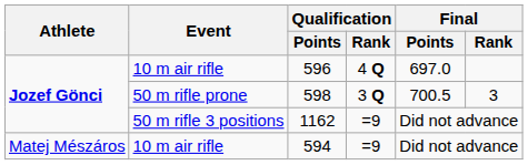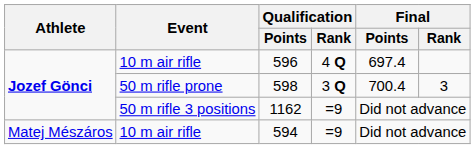 <table class="wikitable" style="font-size:90%">
 <tr>
 <th rowspan="2">Athlete</th>
 <th rowspan="2">Event</th>
 <th colspan=2>Qualification</th>
 <th colspan=2>Final</th>
 </tr>
 <tr style="font-size:95%">
 <th>Points</th>
 <th>Rank</th>
 <th>Points</th>
 <th>Rank</th>
 </tr>
 <tr align=center>
 <td align=left rowspan=3><strong><a href='#'>Jozef Gönci</a></strong></td>
 <td align=left><a href='#'>10 m air rifle</a></td>
 <td>596</td>
 <td>4 <strong>Q</strong></td>
-<td>697.0</td>
+<td>697.4</td>
 <td></td>
 </tr>
 <tr align=center>
 <td align=left><a href='#'>50 m rifle prone</a></td>
 <td>598</td>
 <td>3 <strong>Q</strong></td>
-<td>700.5</td>
+<td>700.4</td>
 <td>3</td>
 </tr>
 <tr align=center>
 <td align=left><a href='#'>50 m rifle 3 positions</a></td>
 <td>1162</td>
 <td>=9</td>
 <td colspan=2>Did not advance</td>
 </tr>
 <tr align=center>
 <td align=left><a href='#'>Matej Mészáros</a></td>
 <td align=left><a href='#'>10 m air rifle</a></td>
 <td>594</td>
 <td>=9</td>
 <td colspan=2>Did not advance</td>
 </tr>
 </table>
